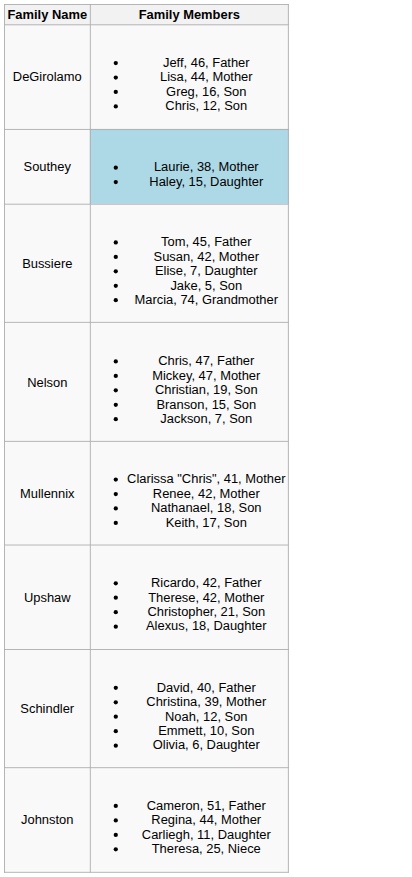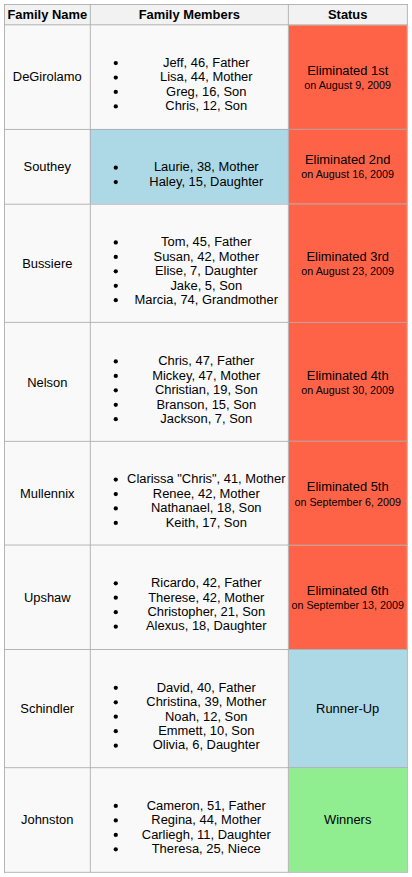 <table class="wikitable" align=center border="2" cellpadding="3" cellspacing="0" style="text-align:center; font-size:95%">
 <tr>
 <th>Family Name</th>
 <th>Family Members</th>
+<th>Status</th>
 </tr>
 <tr>
 <td>DeGirolamo</td>
 <td><br><ul><li>Jeff, 46, Father</li><li>Lisa, 44, Mother</li><li>Greg, 16, Son</li><li>Chris, 12, Son</li></ul></td>
+<td bgcolor=tomato>Eliminated 1st<br><small>on August 9, 2009</small></td>
 </tr>
 <tr>
 <td>Southey</td>
 <td style="background: lightblue;"><br><ul><li>Laurie, 38, Mother</li><li>Haley, 15, Daughter</li></ul></td>
+<td bgcolor=tomato>Eliminated 2nd<br><small>on August 16, 2009</small></td>
 </tr>
 <tr>
 <td>Bussiere</td>
 <td><br><ul><li>Tom, 45, Father</li><li>Susan, 42, Mother</li><li>Elise, 7, Daughter</li><li>Jake, 5, Son</li><li>Marcia, 74, Grandmother</li></ul></td>
+<td bgcolor="tomato">Eliminated 3rd<br><small>on August 23, 2009</small></td>
 </tr>
 <tr>
 <td>Nelson</td>
 <td><br><ul><li>Chris, 47, Father</li><li>Mickey, 47, Mother</li><li>Christian, 19, Son</li><li>Branson, 15, Son</li><li>Jackson, 7, Son</li></ul></td>
+<td bgcolor=tomato>Eliminated 4th<br><small>on August 30, 2009</small></td>
 </tr>
 <tr>
 <td>Mullennix</td>
 <td><br><ul><li>Clarissa "Chris", 41, Mother</li><li>Renee, 42, Mother</li><li>Nathanael, 18, Son</li><li>Keith, 17, Son</li></ul></td>
+<td bgcolor=tomato>Eliminated 5th<br><small>on September 6, 2009</small></td>
 </tr>
 <tr>
 <td>Upshaw</td>
 <td><br><ul><li>Ricardo, 42, Father</li><li>Therese, 42, Mother</li><li>Christopher, 21, Son</li><li>Alexus, 18, Daughter</li></ul></td>
+<td bgcolor=tomato>Eliminated 6th<br><small>on September 13, 2009</small></td>
 </tr>
 <tr>
 <td>Schindler</td>
 <td><br><ul><li>David, 40, Father</li><li>Christina, 39, Mother</li><li>Noah, 12, Son</li><li>Emmett, 10, Son</li><li>Olivia, 6, Daughter</li></ul></td>
+<td bgcolor="lightblue">Runner-Up</td>
 </tr>
 <tr>
 <td>Johnston</td>
 <td><br><ul><li>Cameron, 51, Father</li><li>Regina, 44, Mother</li><li>Carliegh, 11, Daughter</li><li>Theresa, 25, Niece</li></ul></td>
+<td bgcolor="lightgreen">Winners</td>
 </tr>
 </table>
